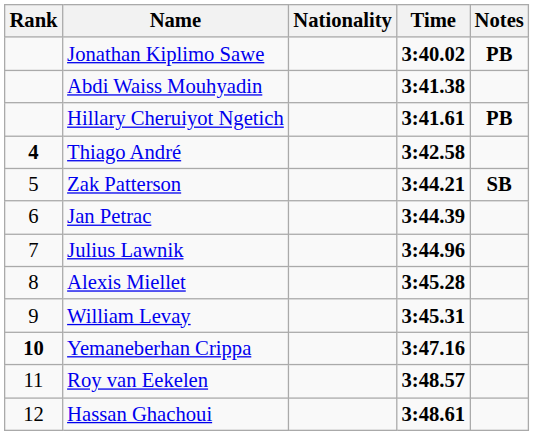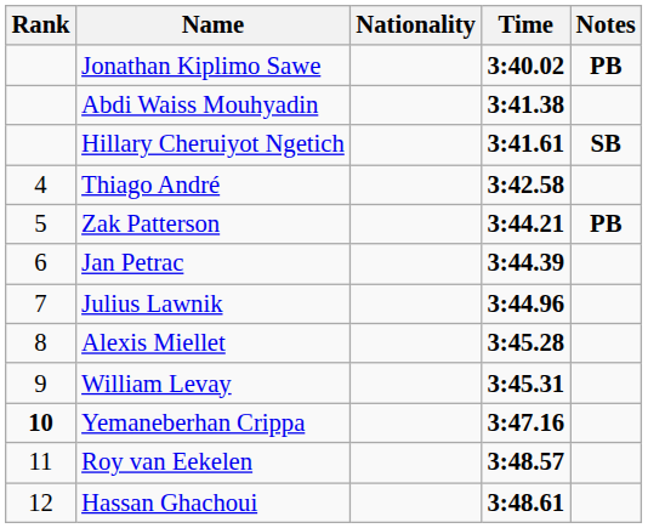 <table class="wikitable sortable" style="text-align:center">
 <tr>
 <th>Rank</th>
 <th>Name</th>
 <th>Nationality</th>
 <th>Time</th>
 <th>Notes</th>
 </tr>
 <tr>
 <td></td>
 <td align=left><a href='#'>Jonathan Kiplimo Sawe</a></td>
 <td align=left></td>
 <td><strong>3:40.02</strong></td>
 <td><strong>PB</strong></td>
 </tr>
 <tr>
 <td></td>
 <td align=left><a href='#'>Abdi Waiss Mouhyadin</a></td>
 <td align=left></td>
 <td><strong>3:41.38</strong></td>
 <td></td>
 </tr>
 <tr>
 <td></td>
 <td align=left><a href='#'>Hillary Cheruiyot Ngetich</a></td>
 <td align=left></td>
 <td><strong>3:41.61</strong></td>
-<td><strong>PB</strong></td>
+<td><strong>SB</strong></td>
 </tr>
 <tr>
-<td><strong>4</strong></td>
+<td>4</td>
 <td align=left><a href='#'>Thiago André</a></td>
 <td align=left></td>
 <td><strong>3:42.58</strong></td>
 <td></td>
 </tr>
 <tr>
 <td>5</td>
 <td align=left><a href='#'>Zak Patterson</a></td>
 <td align=left></td>
 <td><strong>3:44.21</strong></td>
-<td><strong>SB</strong></td>
+<td><strong>PB</strong></td>
 </tr>
 <tr>
 <td>6</td>
 <td align=left><a href='#'>Jan Petrac</a></td>
 <td align=left></td>
 <td><strong>3:44.39</strong></td>
 <td></td>
 </tr>
 <tr>
 <td>7</td>
 <td align=left><a href='#'>Julius Lawnik</a></td>
 <td align=left></td>
 <td><strong>3:44.96</strong></td>
 <td></td>
 </tr>
 <tr>
 <td>8</td>
 <td align=left><a href='#'>Alexis Miellet</a></td>
 <td align=left></td>
 <td><strong>3:45.28</strong></td>
 <td></td>
 </tr>
 <tr>
 <td>9</td>
 <td align=left><a href='#'>William Levay</a></td>
 <td align=left></td>
 <td><strong>3:45.31</strong></td>
 <td></td>
 </tr>
 <tr>
 <td><strong>10</strong></td>
 <td align=left><a href='#'>Yemaneberhan Crippa</a></td>
 <td align=left></td>
 <td><strong>3:47.16</strong></td>
 <td></td>
 </tr>
 <tr>
 <td>11</td>
 <td align=left><a href='#'>Roy van Eekelen</a></td>
 <td align=left></td>
 <td><strong>3:48.57</strong></td>
 <td></td>
 </tr>
 <tr>
 <td>12</td>
 <td align=left><a href='#'>Hassan Ghachoui</a></td>
 <td align=left></td>
 <td><strong>3:48.61</strong></td>
 <td></td>
 </tr>
 </table>
